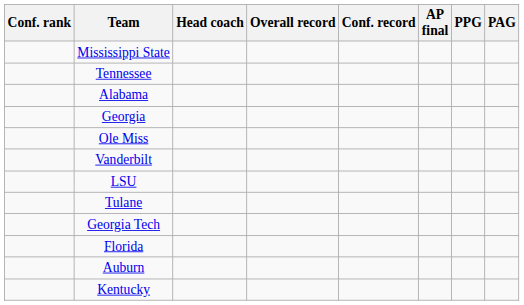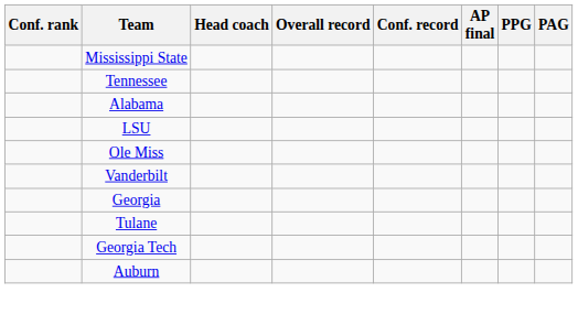 <table class="wikitable sortable" style="text-align:center">
 <tr>
 <th scope="col">Conf. rank</th>
 <th scope="col">Team</th>
 <th scope="col">Head coach</th>
 <th scope="col">Overall record</th>
 <th scope="col">Conf. record</th>
 <th scope="col">AP<br>final</th>
 <th scope="col">PPG</th>
 <th scope="col">PAG</th>
 </tr>
 <tr>
 <td></td>
 <td><a href='#'>Mississippi State</a></td>
 <td></td>
 <td></td>
 <td></td>
 <td></td>
 <td></td>
 <td></td>
 </tr>
 <tr>
 <td></td>
 <td><a href='#'>Tennessee</a></td>
 <td></td>
 <td></td>
 <td></td>
 <td></td>
 <td></td>
 <td></td>
 </tr>
 <tr>
 <td></td>
 <td><a href='#'>Alabama</a></td>
 <td></td>
 <td></td>
 <td></td>
 <td></td>
 <td></td>
 <td></td>
 </tr>
 <tr>
 <td></td>
-<td><a href='#'>Georgia</a></td>
+<td><a href='#'>LSU</a></td>
 <td></td>
 <td></td>
 <td></td>
 <td></td>
 <td></td>
 <td></td>
 </tr>
 <tr>
 <td></td>
 <td><a href='#'>Ole Miss</a></td>
 <td></td>
 <td></td>
 <td></td>
 <td></td>
 <td></td>
 <td></td>
 </tr>
 <tr>
 <td></td>
 <td><a href='#'>Vanderbilt</a></td>
 <td></td>
 <td></td>
 <td></td>
 <td></td>
 <td></td>
 <td></td>
 </tr>
 <tr>
 <td></td>
-<td><a href='#'>LSU</a></td>
+<td><a href='#'>Georgia</a></td>
 <td></td>
 <td></td>
 <td></td>
 <td></td>
 <td></td>
 <td></td>
 </tr>
 <tr>
 <td></td>
 <td><a href='#'>Tulane</a></td>
 <td></td>
 <td></td>
 <td></td>
 <td></td>
 <td></td>
 <td></td>
 </tr>
 <tr>
 <td></td>
 <td><a href='#'>Georgia Tech</a></td>
 <td></td>
 <td></td>
 <td></td>
 <td></td>
 <td></td>
 <td></td>
 </tr>
 <tr>
 <td></td>
-<td><a href='#'>Florida</a></td>
-<td></td>
-<td></td>
-<td></td>
-<td></td>
-<td></td>
-<td></td>
-</tr>
-<tr>
-<td></td>
 <td><a href='#'>Auburn</a></td>
 <td></td>
 <td></td>
 <td></td>
 <td></td>
 <td></td>
 <td></td>
 </tr>
-<tr>
-<td></td>
-<td><a href='#'>Kentucky</a></td>
-<td></td>
-<td></td>
-<td></td>
-<td></td>
-<td></td>
-<td></td>
-</tr>
 </table>
